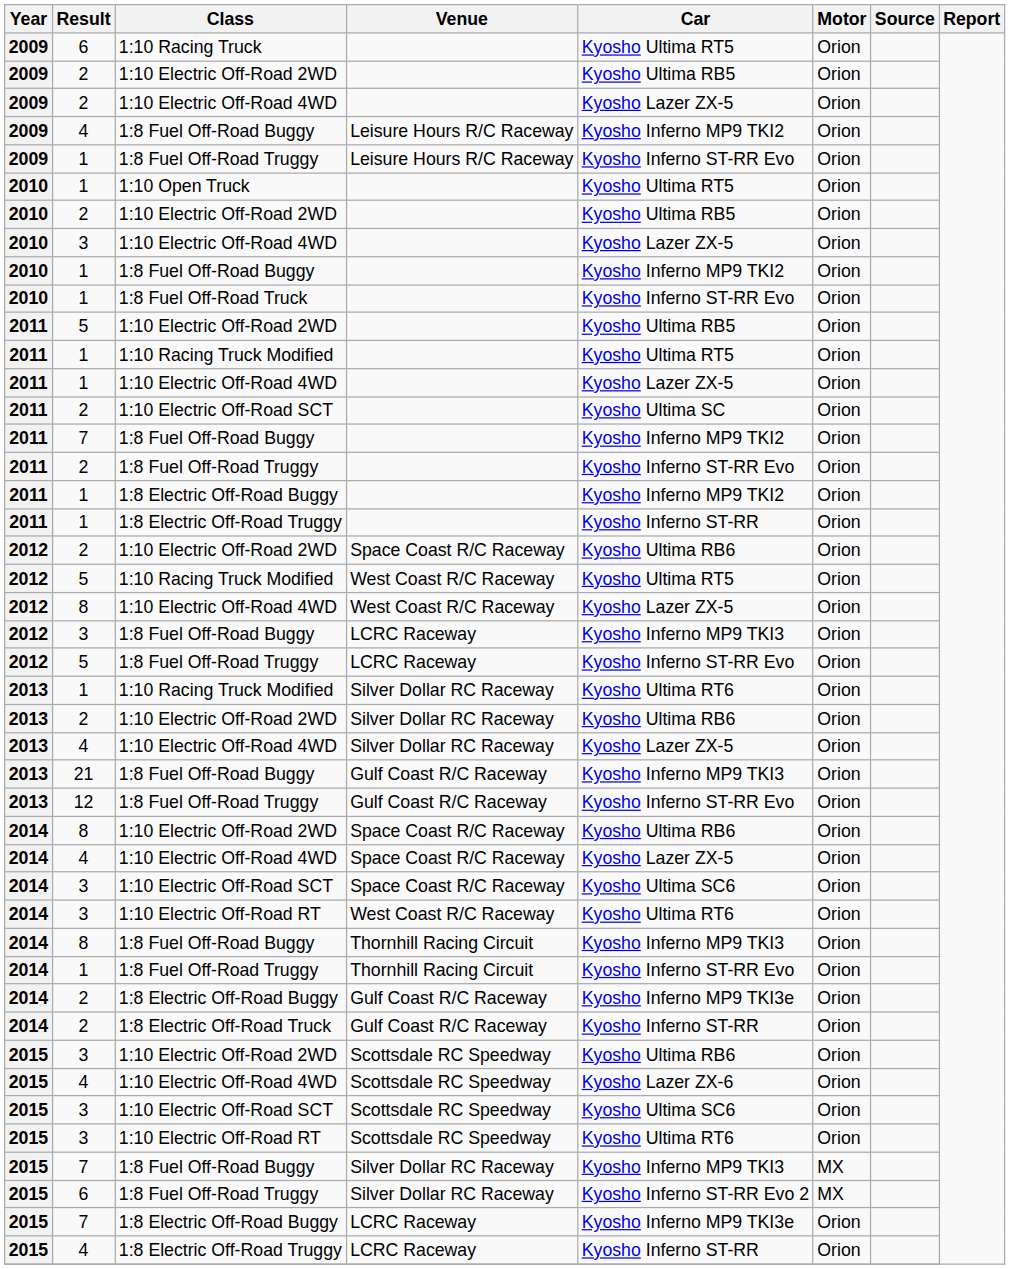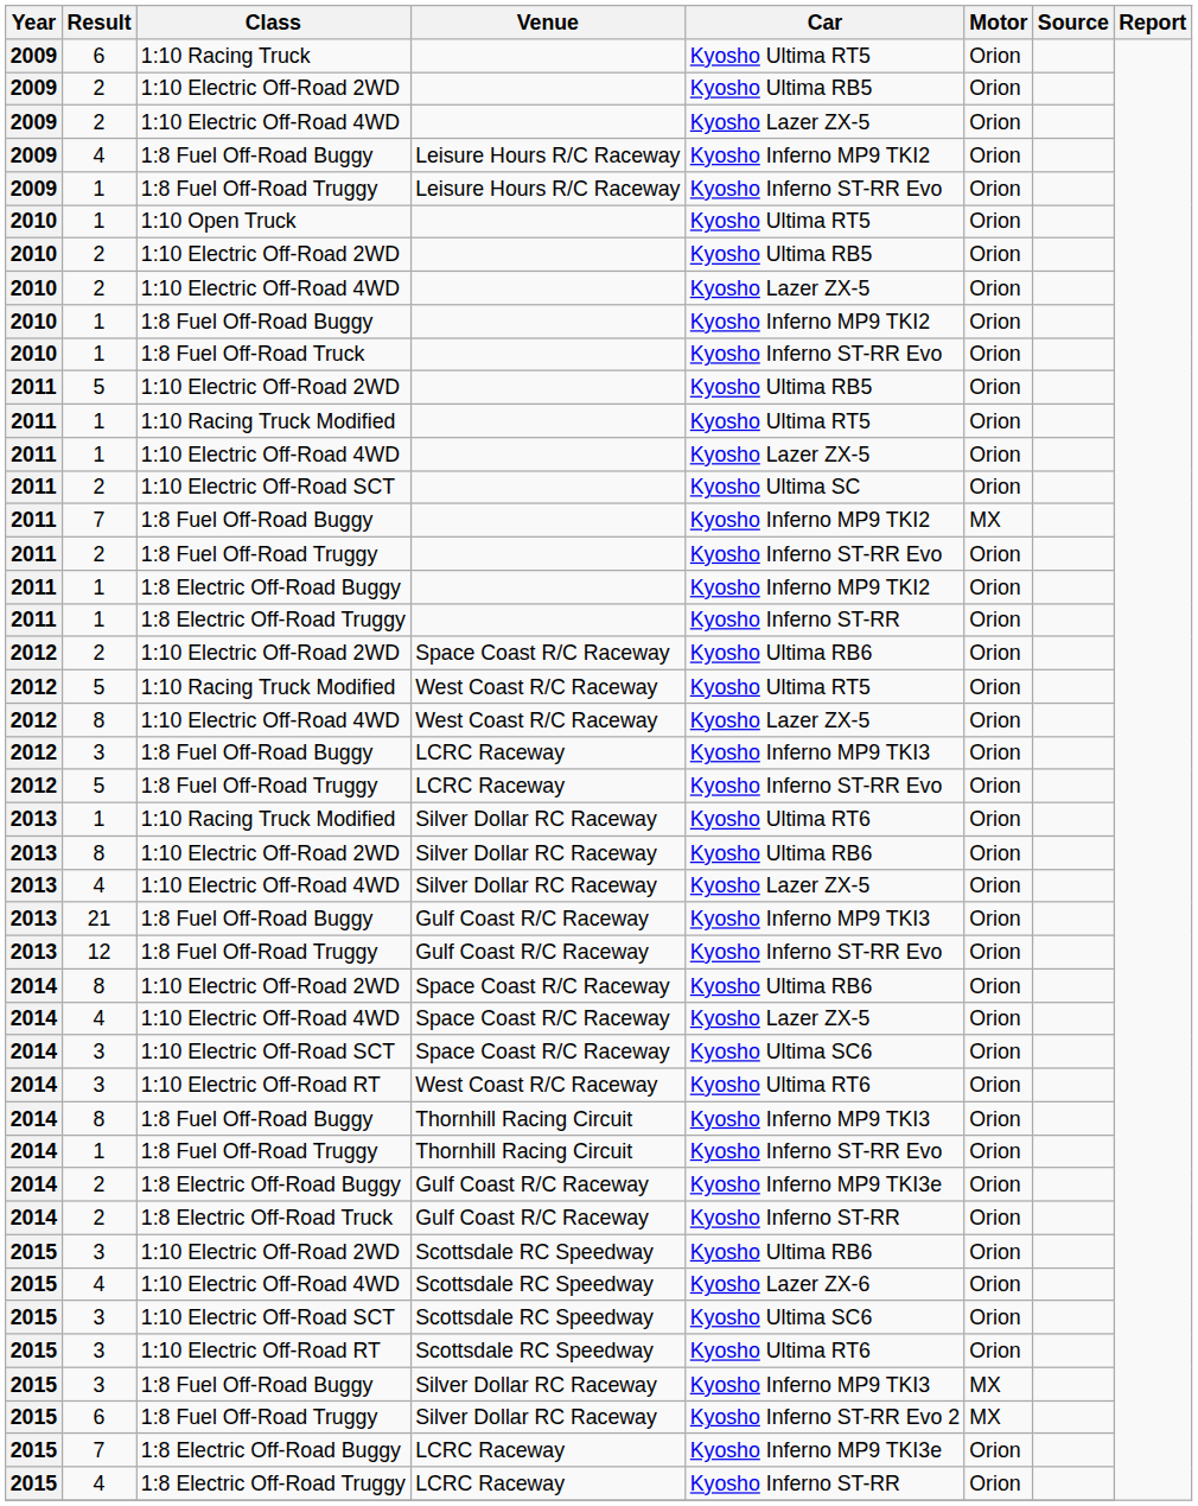 <table class="wikitable" style="font-size: 90%">
 <tr>
 <th>Year</th>
 <th>Result</th>
 <th>Class</th>
 <th>Venue</th>
 <th>Car</th>
 <th>Motor</th>
 <th>Source</th>
 <th>Report</th>
 </tr>
 <tr>
 <th>2009</th>
 <td align=center style="background:#">6</td>
 <td>1:10 Racing Truck</td>
 <td></td>
 <td><a href='#'>Kyosho</a> Ultima RT5</td>
 <td>Orion</td>
 <td></td>
 </tr>
 <tr>
 <th>2009</th>
 <td align=center style="background:#">2</td>
 <td>1:10 Electric Off-Road 2WD</td>
 <td></td>
 <td><a href='#'>Kyosho</a> Ultima RB5</td>
 <td>Orion</td>
 <td></td>
 </tr>
 <tr>
 <th>2009</th>
 <td align=center style="background:#">2</td>
 <td>1:10 Electric Off-Road 4WD</td>
 <td></td>
 <td><a href='#'>Kyosho</a> Lazer ZX-5</td>
 <td>Orion</td>
 <td></td>
 </tr>
 <tr>
 <th>2009</th>
 <td align=center style="background:#">4</td>
 <td>1:8 Fuel Off-Road Buggy</td>
 <td>Leisure Hours R/C Raceway</td>
 <td><a href='#'>Kyosho</a> Inferno MP9 TKI2</td>
 <td>Orion</td>
 <td></td>
 </tr>
 <tr>
 <th>2009</th>
 <td align=center style="background:#">1</td>
 <td>1:8 Fuel Off-Road Truggy</td>
 <td>Leisure Hours R/C Raceway</td>
 <td><a href='#'>Kyosho</a> Inferno ST-RR Evo</td>
 <td>Orion</td>
 <td></td>
 </tr>
 <tr>
 <th>2010</th>
 <td align=center style="background:#">1</td>
 <td>1:10 Open Truck</td>
 <td></td>
 <td><a href='#'>Kyosho</a> Ultima RT5</td>
 <td>Orion</td>
 <td></td>
 </tr>
 <tr>
 <th>2010</th>
 <td align=center style="background:#">2</td>
 <td>1:10 Electric Off-Road 2WD</td>
 <td></td>
 <td><a href='#'>Kyosho</a> Ultima RB5</td>
 <td>Orion</td>
 <td></td>
 </tr>
 <tr>
 <th>2010</th>
-<td align=center style="background:#">3</td>
+<td align=center style="background:#">2</td>
 <td>1:10 Electric Off-Road 4WD</td>
 <td></td>
 <td><a href='#'>Kyosho</a> Lazer ZX-5</td>
 <td>Orion</td>
 <td></td>
 </tr>
 <tr>
 <th>2010</th>
 <td align=center style="background:#">1</td>
 <td>1:8 Fuel Off-Road Buggy</td>
 <td></td>
 <td><a href='#'>Kyosho</a> Inferno MP9 TKI2</td>
 <td>Orion</td>
 <td></td>
 </tr>
 <tr>
 <th>2010</th>
 <td align=center style="background:#">1</td>
 <td>1:8 Fuel Off-Road Truck</td>
 <td></td>
 <td><a href='#'>Kyosho</a> Inferno ST-RR Evo</td>
 <td>Orion</td>
 <td></td>
 </tr>
 <tr>
 <th>2011</th>
 <td align=center style="background:#">5</td>
 <td>1:10 Electric Off-Road 2WD</td>
 <td></td>
 <td><a href='#'>Kyosho</a> Ultima RB5</td>
 <td>Orion</td>
 <td></td>
 </tr>
 <tr>
 <th>2011</th>
 <td align=center style="background:#">1</td>
 <td>1:10 Racing Truck Modified</td>
 <td></td>
 <td><a href='#'>Kyosho</a> Ultima RT5</td>
 <td>Orion</td>
 <td></td>
 </tr>
 <tr>
 <th>2011</th>
 <td align=center style="background:#">1</td>
 <td>1:10 Electric Off-Road 4WD</td>
 <td></td>
 <td><a href='#'>Kyosho</a> Lazer ZX-5</td>
 <td>Orion</td>
 <td></td>
 </tr>
 <tr>
 <th>2011</th>
 <td align=center style="background:#">2</td>
 <td>1:10 Electric Off-Road SCT</td>
 <td></td>
 <td><a href='#'>Kyosho</a> Ultima SC</td>
 <td>Orion</td>
 <td></td>
 </tr>
 <tr>
 <th>2011</th>
 <td align=center style="background:#">7</td>
 <td>1:8 Fuel Off-Road Buggy</td>
 <td></td>
 <td><a href='#'>Kyosho</a> Inferno MP9 TKI2</td>
-<td>Orion</td>
+<td>MX</td>
 <td></td>
 </tr>
 <tr>
 <th>2011</th>
 <td align=center style="background:#">2</td>
 <td>1:8 Fuel Off-Road Truggy</td>
 <td></td>
 <td><a href='#'>Kyosho</a> Inferno ST-RR Evo</td>
 <td>Orion</td>
 <td></td>
 </tr>
 <tr>
 <th>2011</th>
 <td align=center style="background:#">1</td>
 <td>1:8 Electric Off-Road Buggy</td>
 <td></td>
 <td><a href='#'>Kyosho</a> Inferno MP9 TKI2</td>
 <td>Orion</td>
 <td></td>
 </tr>
 <tr>
 <th>2011</th>
 <td align=center style="background:#">1</td>
 <td>1:8 Electric Off-Road Truggy</td>
 <td></td>
 <td><a href='#'>Kyosho</a> Inferno ST-RR</td>
 <td>Orion</td>
 <td></td>
 </tr>
 <tr>
 <th>2012</th>
 <td align=center style="background:#">2</td>
 <td>1:10 Electric Off-Road 2WD</td>
 <td>Space Coast R/C Raceway</td>
 <td><a href='#'>Kyosho</a> Ultima RB6</td>
 <td>Orion</td>
 <td></td>
 </tr>
 <tr>
 <th>2012</th>
 <td align=center style="background:#">5</td>
 <td>1:10 Racing Truck Modified</td>
 <td>West Coast R/C Raceway</td>
 <td><a href='#'>Kyosho</a> Ultima RT5</td>
 <td>Orion</td>
 <td></td>
 </tr>
 <tr>
 <th>2012</th>
 <td align=center style="background:#">8</td>
 <td>1:10 Electric Off-Road 4WD</td>
 <td>West Coast R/C Raceway</td>
 <td><a href='#'>Kyosho</a> Lazer ZX-5</td>
 <td>Orion</td>
 <td></td>
 </tr>
 <tr>
 <th>2012</th>
 <td align=center style="background:#">3</td>
 <td>1:8 Fuel Off-Road Buggy</td>
 <td>LCRC Raceway</td>
 <td><a href='#'>Kyosho</a> Inferno MP9 TKI3</td>
 <td>Orion</td>
 <td></td>
 </tr>
 <tr>
 <th>2012</th>
 <td align=center style="background:#">5</td>
 <td>1:8 Fuel Off-Road Truggy</td>
 <td>LCRC Raceway</td>
 <td><a href='#'>Kyosho</a> Inferno ST-RR Evo</td>
 <td>Orion</td>
 <td></td>
 </tr>
 <tr>
 <th>2013</th>
 <td align=center style="background:#">1</td>
 <td>1:10 Racing Truck Modified</td>
 <td>Silver Dollar RC Raceway</td>
 <td><a href='#'>Kyosho</a> Ultima RT6</td>
 <td>Orion</td>
 <td></td>
 </tr>
 <tr>
 <th>2013</th>
-<td align=center style="background:#">2</td>
+<td align=center style="background:#">8</td>
 <td>1:10 Electric Off-Road 2WD</td>
 <td>Silver Dollar RC Raceway</td>
 <td><a href='#'>Kyosho</a> Ultima RB6</td>
 <td>Orion</td>
 <td></td>
 </tr>
 <tr>
 <th>2013</th>
 <td align=center style="background:#">4</td>
 <td>1:10 Electric Off-Road 4WD</td>
 <td>Silver Dollar RC Raceway</td>
 <td><a href='#'>Kyosho</a> Lazer ZX-5</td>
 <td>Orion</td>
 <td></td>
 </tr>
 <tr>
 <th>2013</th>
 <td align=center style="background:#">21</td>
 <td>1:8 Fuel Off-Road Buggy</td>
 <td>Gulf Coast R/C Raceway</td>
 <td><a href='#'>Kyosho</a> Inferno MP9 TKI3</td>
 <td>Orion</td>
 <td></td>
 </tr>
 <tr>
 <th>2013</th>
 <td align=center style="background:#">12</td>
 <td>1:8 Fuel Off-Road Truggy</td>
 <td>Gulf Coast R/C Raceway</td>
 <td><a href='#'>Kyosho</a> Inferno ST-RR Evo</td>
 <td>Orion</td>
 <td></td>
 </tr>
 <tr>
 <th>2014</th>
 <td align=center style="background:#">8</td>
 <td>1:10 Electric Off-Road 2WD</td>
 <td>Space Coast R/C Raceway</td>
 <td><a href='#'>Kyosho</a> Ultima RB6</td>
 <td>Orion</td>
 <td></td>
 </tr>
 <tr>
 <th>2014</th>
 <td align=center style="background:#">4</td>
 <td>1:10 Electric Off-Road 4WD</td>
 <td>Space Coast R/C Raceway</td>
 <td><a href='#'>Kyosho</a> Lazer ZX-5</td>
 <td>Orion</td>
 <td></td>
 </tr>
 <tr>
 <th>2014</th>
 <td align=center style="background:#">3</td>
 <td>1:10 Electric Off-Road SCT</td>
 <td>Space Coast R/C Raceway</td>
 <td><a href='#'>Kyosho</a> Ultima SC6</td>
 <td>Orion</td>
 <td></td>
 </tr>
 <tr>
 <th>2014</th>
 <td align=center style="background:#">3</td>
 <td>1:10 Electric Off-Road RT</td>
 <td>West Coast R/C Raceway</td>
 <td><a href='#'>Kyosho</a> Ultima RT6</td>
 <td>Orion</td>
 <td></td>
 </tr>
 <tr>
 <th>2014</th>
 <td align=center style="background:#">8</td>
 <td>1:8 Fuel Off-Road Buggy</td>
 <td>Thornhill Racing Circuit</td>
 <td><a href='#'>Kyosho</a> Inferno MP9 TKI3</td>
 <td>Orion</td>
 <td></td>
 </tr>
 <tr>
 <th>2014</th>
 <td align=center style="background:#">1</td>
 <td>1:8 Fuel Off-Road Truggy</td>
 <td>Thornhill Racing Circuit</td>
 <td><a href='#'>Kyosho</a> Inferno ST-RR Evo</td>
 <td>Orion</td>
 <td></td>
 </tr>
 <tr>
 <th>2014</th>
 <td align=center style="background:#">2</td>
 <td>1:8 Electric Off-Road Buggy</td>
 <td>Gulf Coast R/C Raceway</td>
 <td><a href='#'>Kyosho</a> Inferno MP9 TKI3e</td>
 <td>Orion</td>
 <td></td>
 </tr>
 <tr>
 <th>2014</th>
 <td align=center style="background:#">2</td>
 <td>1:8 Electric Off-Road Truck</td>
 <td>Gulf Coast R/C Raceway</td>
 <td><a href='#'>Kyosho</a> Inferno ST-RR</td>
 <td>Orion</td>
 <td></td>
 </tr>
 <tr>
 <th>2015</th>
 <td align=center style="background:#">3</td>
 <td>1:10 Electric Off-Road 2WD</td>
 <td>Scottsdale RC Speedway</td>
 <td><a href='#'>Kyosho</a> Ultima RB6</td>
 <td>Orion</td>
 <td></td>
 </tr>
 <tr>
 <th>2015</th>
 <td align=center style="background:#">4</td>
 <td>1:10 Electric Off-Road 4WD</td>
 <td>Scottsdale RC Speedway</td>
 <td><a href='#'>Kyosho</a> Lazer ZX-6</td>
 <td>Orion</td>
 <td></td>
 </tr>
 <tr>
 <th>2015</th>
 <td align=center style="background:#">3</td>
 <td>1:10 Electric Off-Road SCT</td>
 <td>Scottsdale RC Speedway</td>
 <td><a href='#'>Kyosho</a> Ultima SC6</td>
 <td>Orion</td>
 <td></td>
 </tr>
 <tr>
 <th>2015</th>
 <td align=center style="background:#">3</td>
 <td>1:10 Electric Off-Road RT</td>
 <td>Scottsdale RC Speedway</td>
 <td><a href='#'>Kyosho</a> Ultima RT6</td>
 <td>Orion</td>
 <td></td>
 </tr>
 <tr>
 <th>2015</th>
-<td align=center style="background:#">7</td>
+<td align=center style="background:#">3</td>
 <td>1:8 Fuel Off-Road Buggy</td>
 <td>Silver Dollar RC Raceway</td>
 <td><a href='#'>Kyosho</a> Inferno MP9 TKI3</td>
 <td>MX</td>
 <td></td>
 </tr>
 <tr>
 <th>2015</th>
 <td align=center style="background:#">6</td>
 <td>1:8 Fuel Off-Road Truggy</td>
 <td>Silver Dollar RC Raceway</td>
 <td><a href='#'>Kyosho</a> Inferno ST-RR Evo 2</td>
 <td>MX</td>
 <td></td>
 </tr>
 <tr>
 <th>2015</th>
 <td align=center style="background:#">7</td>
 <td>1:8 Electric Off-Road Buggy</td>
 <td>LCRC Raceway</td>
 <td><a href='#'>Kyosho</a> Inferno MP9 TKI3e</td>
 <td>Orion</td>
 <td></td>
 </tr>
 <tr>
 <th>2015</th>
 <td align=center style="background:#">4</td>
 <td>1:8 Electric Off-Road Truggy</td>
 <td>LCRC Raceway</td>
 <td><a href='#'>Kyosho</a> Inferno ST-RR</td>
 <td>Orion</td>
 <td></td>
 </tr>
 <tr>
 </tr>
 </table>
